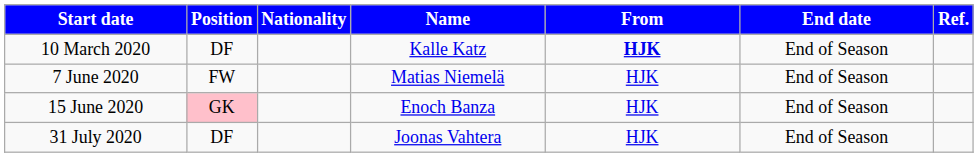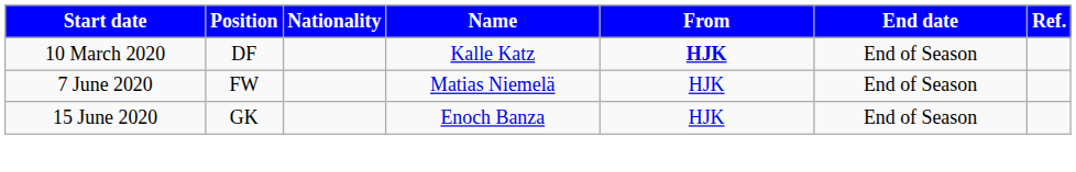 <table class="wikitable"  style="text-align:center; font-size:90%; ">
 <tr>
 <th style="background:#00f; color:white; width:140px;">Start date</th>
 <th style="background:#00f; color:white; width:50px;">Position</th>
 <th style="background:#00f; color:white; width:50px;">Nationality</th>
 <th style="background:#00f; color:white; width:150px;">Name</th>
 <th style="background:#00f; color:white; width:150px;">From</th>
 <th style="background:#00f; color:white; width:150px;">End date</th>
 <th style="background:#00f; color:white; width:20px;">Ref.</th>
 </tr>
 <tr>
 <td>10 March 2020</td>
 <td>DF</td>
 <td></td>
 <td><a href='#'>Kalle Katz</a></td>
 <td><strong><a href='#'>HJK</a></strong></td>
 <td>End of Season</td>
 <td></td>
 </tr>
 <tr>
 <td>7 June 2020</td>
 <td>FW</td>
 <td></td>
 <td><a href='#'>Matias Niemelä</a></td>
 <td><a href='#'>HJK</a></td>
 <td>End of Season</td>
 <td></td>
 </tr>
 <tr>
 <td>15 June 2020</td>
-<td style="background: pink;">GK</td>
+<td>GK</td>
 <td></td>
 <td><a href='#'>Enoch Banza</a></td>
 <td><a href='#'>HJK</a></td>
 <td>End of Season</td>
 <td></td>
 </tr>
-<tr>
-<td>31 July 2020</td>
-<td>DF</td>
-<td></td>
-<td><a href='#'>Joonas Vahtera</a></td>
-<td><a href='#'>HJK</a></td>
-<td>End of Season</td>
-<td></td>
-</tr>
 </table>
